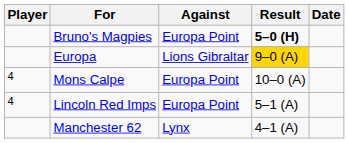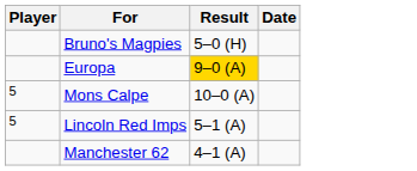 <table class="wikitable">
 <tr>
 <th>Player</th>
 <th>For</th>
-<th>Against</th>
 <th style="text-align:center">Result</th>
 <th>Date</th>
 </tr>
 <tr>
 <td> </td>
 <td><a href='#'>Bruno's Magpies</a></td>
-<td><a href='#'>Europa Point</a></td>
-<td><strong>5–0 (H)</strong></td>
+<td>5–0 (H)</td>
 <td></td>
 </tr>
 <tr>
 <td> </td>
 <td><a href='#'>Europa</a></td>
-<td><a href='#'>Lions Gibraltar</a></td>
 <td style="background: gold;">9–0 (A)</td>
 <td></td>
 </tr>
 <tr>
-<td> <sup>4</sup></td>
+<td> <sup>5</sup></td>
 <td><a href='#'>Mons Calpe</a></td>
-<td><a href='#'>Europa Point</a></td>
 <td>10–0 (A)</td>
 <td></td>
 </tr>
 <tr>
-<td> <sup>4</sup></td>
+<td> <sup>5</sup></td>
 <td><a href='#'>Lincoln Red Imps</a></td>
-<td><a href='#'>Europa Point</a></td>
 <td>5–1 (A)</td>
 <td></td>
 </tr>
 <tr>
 <td> </td>
 <td><a href='#'>Manchester 62</a></td>
-<td><a href='#'>Lynx</a></td>
 <td>4–1 (A)</td>
 <td></td>
 </tr>
 </table>
